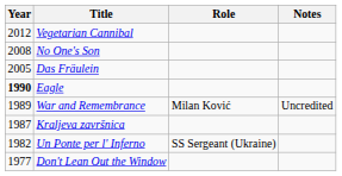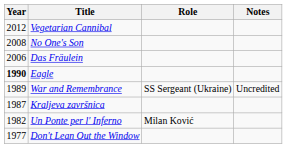 <table class="wikitable sortable">
 <tr>
 <th>Year</th>
 <th>Title</th>
 <th>Role</th>
 <th class="unsortable">Notes</th>
 </tr>
 <tr>
 <td>2012</td>
 <td><em><a href='#'>Vegetarian Cannibal</a></em></td>
 <td></td>
 <td></td>
 </tr>
 <tr>
 <td>2008</td>
 <td><em><a href='#'>No One's Son</a></em></td>
 <td></td>
 <td></td>
 </tr>
 <tr>
-<td>2005</td>
+<td>2006</td>
 <td><em><a href='#'>Das Fräulein</a></em></td>
 <td></td>
 <td></td>
 </tr>
 <tr>
 <td><strong>1990</strong></td>
 <td><em><a href='#'>Eagle</a></em></td>
 <td></td>
 <td></td>
 </tr>
 <tr>
 <td>1989</td>
 <td><em><a href='#'>War and Remembrance</a></em></td>
-<td>Milan Ković</td>
+<td>SS Sergeant (Ukraine)</td>
 <td>Uncredited</td>
 </tr>
 <tr>
 <td>1987</td>
 <td><em><a href='#'>Kraljeva završnica</a></em></td>
 <td></td>
 <td></td>
 </tr>
 <tr>
 <td>1982</td>
 <td><em><a href='#'>Un Ponte per l' Inferno</a></em></td>
-<td>SS Sergeant (Ukraine)</td>
+<td>Milan Ković</td>
 <td></td>
 </tr>
 <tr>
 <td>1977</td>
 <td><em><a href='#'>Don't Lean Out the Window</a></em></td>
 <td></td>
 <td></td>
 </tr>
 </table>
